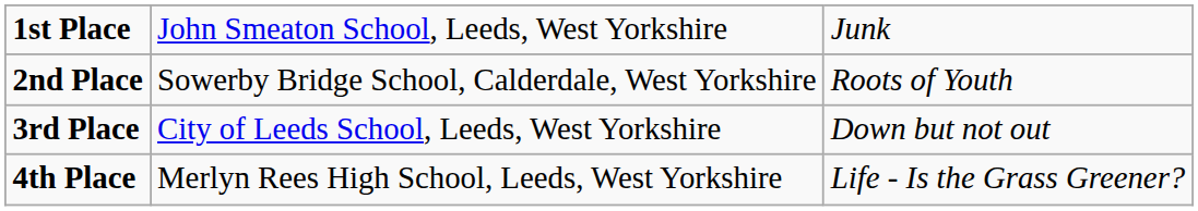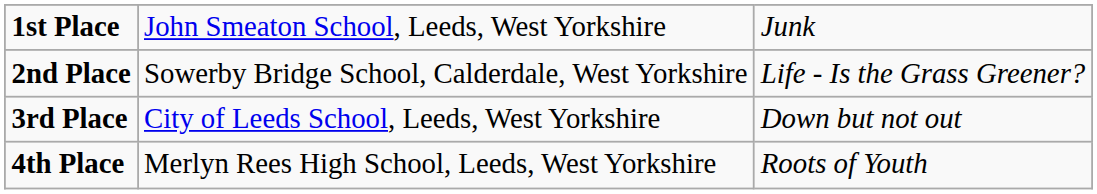 <table class="wikitable">
 <tr>
 <td><strong>1st Place</strong></td>
 <td><a href='#'>John Smeaton School</a>, Leeds, West Yorkshire</td>
 <td><em>Junk</em></td>
 </tr>
 <tr>
 <td><strong>2nd Place</strong></td>
 <td>Sowerby Bridge School, Calderdale, West Yorkshire</td>
-<td><em>Roots of Youth</em></td>
+<td><em>Life - Is the Grass Greener?</em></td>
 </tr>
 <tr>
 <td><strong>3rd Place</strong></td>
 <td><a href='#'>City of Leeds School</a>, Leeds, West Yorkshire</td>
 <td><em>Down but not out</em></td>
 </tr>
 <tr>
 <td><strong>4th Place</strong></td>
 <td>Merlyn Rees High School, Leeds, West Yorkshire</td>
-<td><em>Life - Is the Grass Greener?</em></td>
+<td><em>Roots of Youth</em></td>
 </tr>
 </table>
